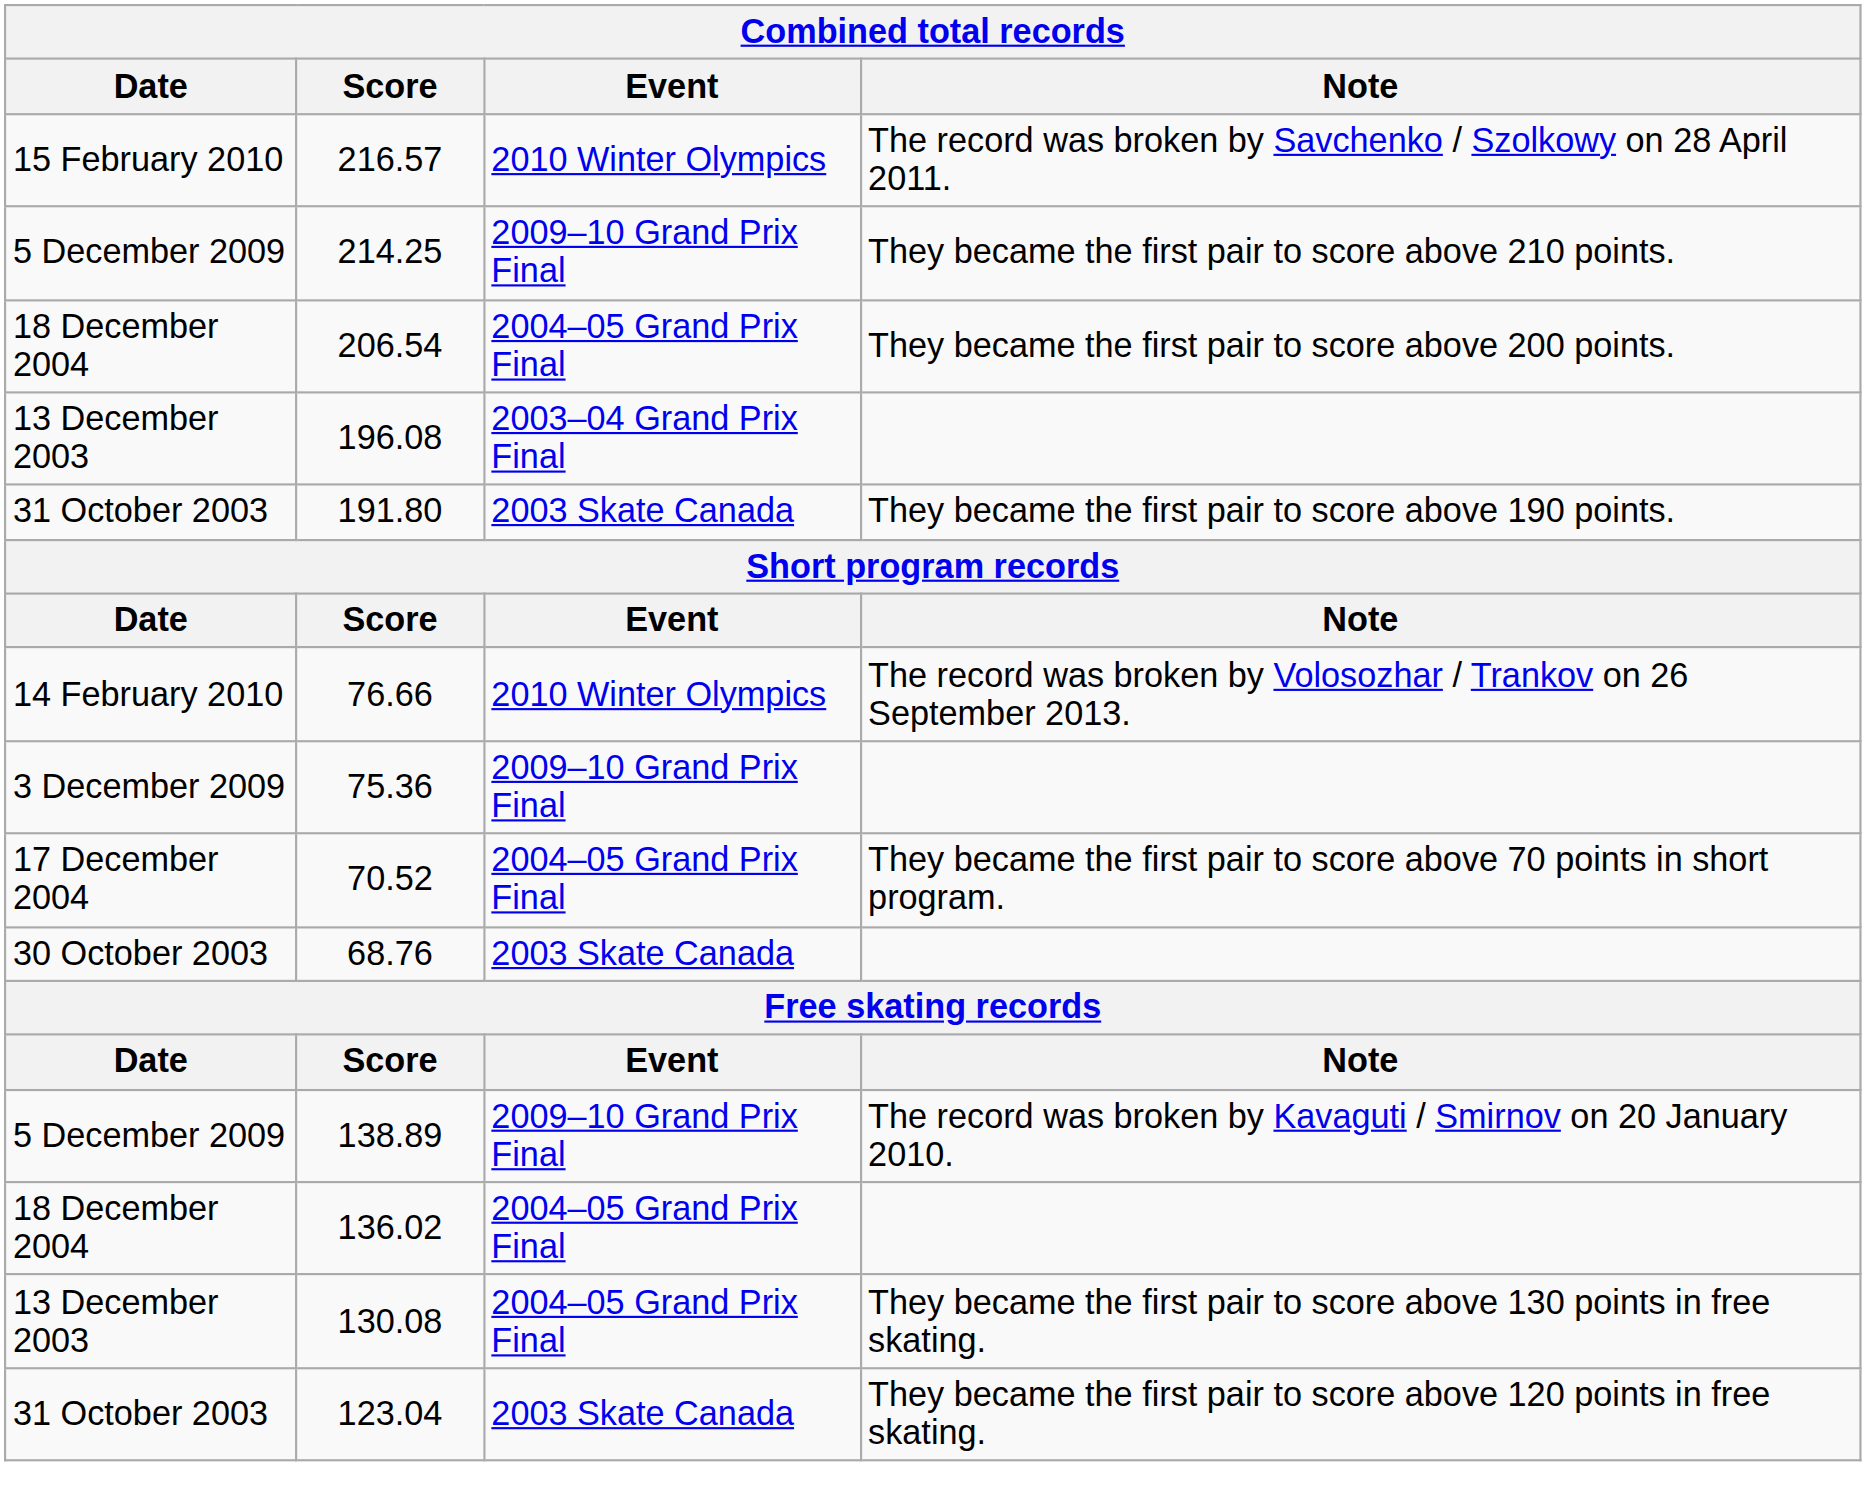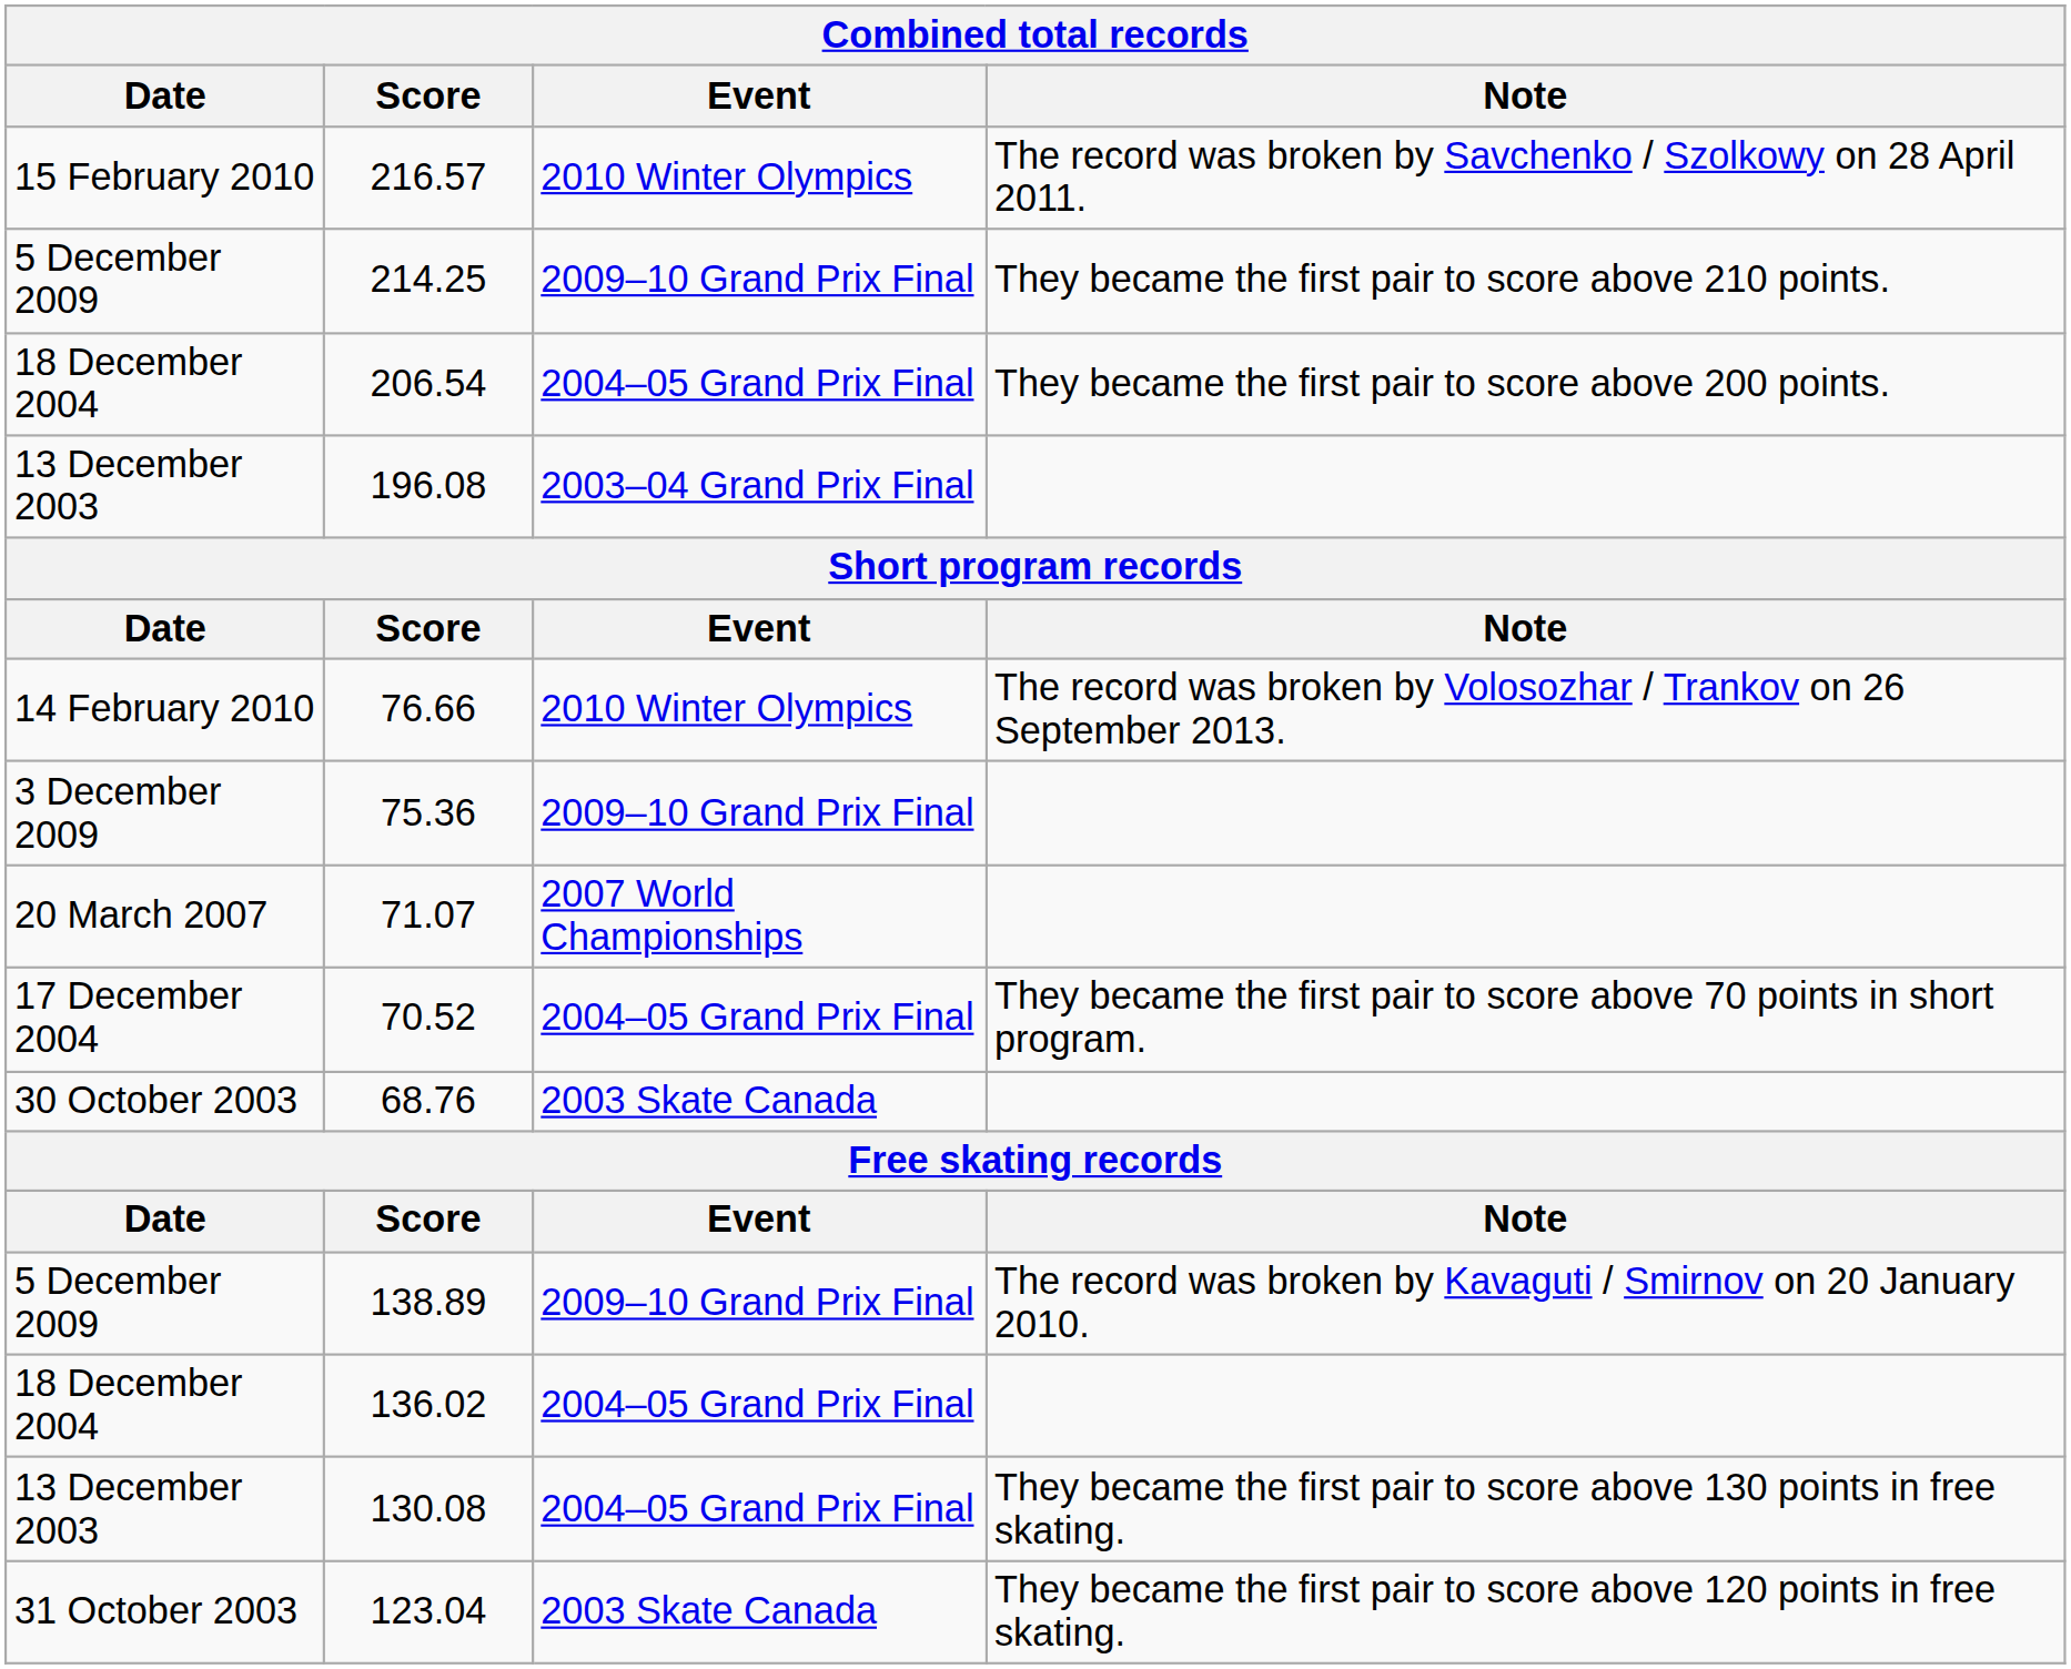 <table class="wikitable sortable">
 <tr>
 <th colspan=4 align=center><a href='#'>Combined total records</a></th>
 </tr>
 <tr>
 <th>Date</th>
 <th style="width:80px;">Score</th>
 <th>Event</th>
 <th>Note</th>
 </tr>
 <tr>
 <td>15 February 2010</td>
 <td style = "text-align:center;">216.57</td>
 <td><a href='#'>2010 Winter Olympics</a></td>
 <td>The record was broken by <a href='#'>Savchenko</a> / <a href='#'>Szolkowy</a> on 28 April 2011.</td>
 </tr>
 <tr>
 <td>5 December 2009</td>
 <td style = "text-align:center;">214.25</td>
 <td><a href='#'>2009–10 Grand Prix Final</a></td>
 <td>They became the first pair to score above 210 points.</td>
 </tr>
 <tr>
 <td>18 December 2004</td>
 <td style = "text-align:center;">206.54</td>
 <td><a href='#'>2004–05 Grand Prix Final</a></td>
 <td>They became the first pair to score above 200 points.</td>
 </tr>
 <tr>
 <td>13 December 2003</td>
 <td style = "text-align:center;">196.08</td>
 <td><a href='#'>2003–04 Grand Prix Final</a></td>
 <td></td>
 </tr>
 <tr>
-<td>31 October 2003</td>
-<td style = "text-align:center;">191.80</td>
-<td><a href='#'>2003 Skate Canada</a></td>
-<td>They became the first pair to score above 190 points.</td>
-</tr>
-<tr>
 <th colspan=4 align=center><a href='#'>Short program records</a></th>
 </tr>
 <tr>
 <th>Date</th>
 <th style="width:80px;">Score</th>
 <th>Event</th>
 <th>Note</th>
 </tr>
 <tr>
 <td>14 February 2010</td>
 <td style = "text-align:center;">76.66</td>
 <td><a href='#'>2010 Winter Olympics</a></td>
 <td>The record was broken by <a href='#'>Volosozhar</a> / <a href='#'>Trankov</a> on 26 September 2013.</td>
 </tr>
 <tr>
 <td>3 December 2009</td>
 <td style = "text-align:center;">75.36</td>
 <td><a href='#'>2009–10 Grand Prix Final</a></td>
+<td></td>
+</tr>
+<tr>
+<td>20 March 2007</td>
+<td style = "text-align:center;">71.07</td>
+<td><a href='#'>2007 World Championships</a></td>
 <td></td>
 </tr>
 <tr>
 <td>17 December 2004</td>
 <td style = "text-align:center;">70.52</td>
 <td><a href='#'>2004–05 Grand Prix Final</a></td>
 <td>They became the first pair to score above 70 points in short program.</td>
 </tr>
 <tr>
 <td>30 October 2003</td>
 <td style = "text-align:center;">68.76</td>
 <td><a href='#'>2003 Skate Canada</a></td>
 <td></td>
 </tr>
 <tr>
 <th colspan=4 align=center><a href='#'>Free skating records</a></th>
 </tr>
 <tr>
 <th>Date</th>
 <th style="width:80px;">Score</th>
 <th>Event</th>
 <th>Note</th>
 </tr>
 <tr>
 <td>5 December 2009</td>
 <td style = "text-align:center;">138.89</td>
 <td><a href='#'>2009–10 Grand Prix Final</a></td>
 <td>The record was broken by <a href='#'>Kavaguti</a> / <a href='#'>Smirnov</a> on 20 January 2010.</td>
 </tr>
 <tr>
 <td>18 December 2004</td>
 <td style = "text-align:center;">136.02</td>
 <td><a href='#'>2004–05 Grand Prix Final</a></td>
 <td></td>
 </tr>
 <tr>
 <td>13 December 2003</td>
 <td style = "text-align:center;">130.08</td>
 <td><a href='#'>2004–05 Grand Prix Final</a></td>
 <td>They became the first pair to score above 130 points in free skating.</td>
 </tr>
 <tr>
 <td>31 October 2003</td>
 <td style = "text-align:center;">123.04</td>
 <td><a href='#'>2003 Skate Canada</a></td>
 <td>They became the first pair to score above 120 points in free skating.</td>
 </tr>
 </table>
